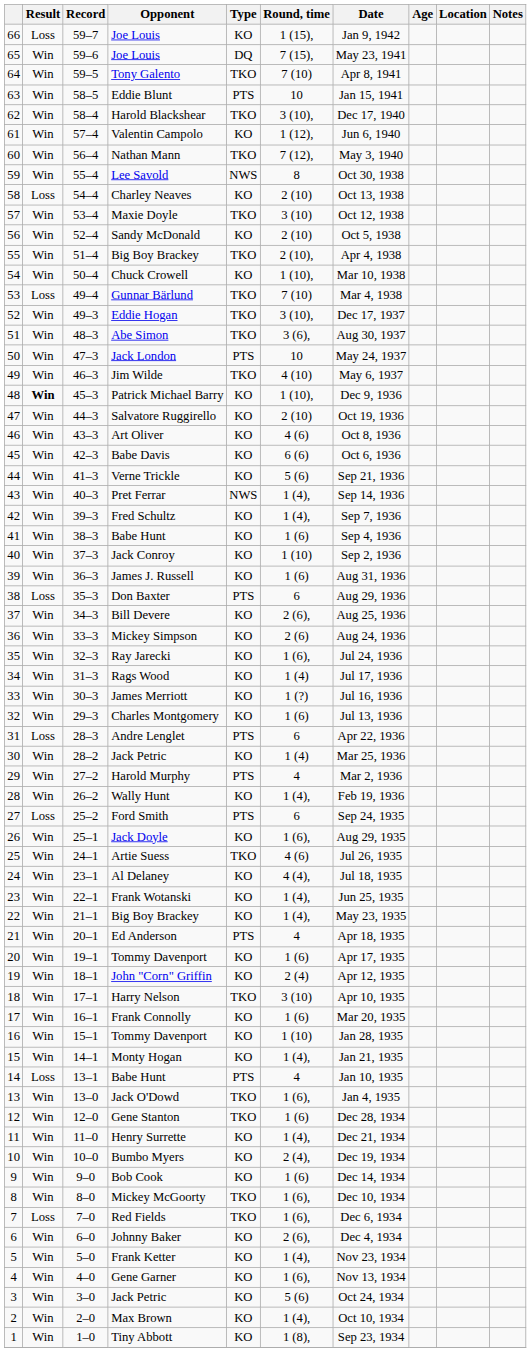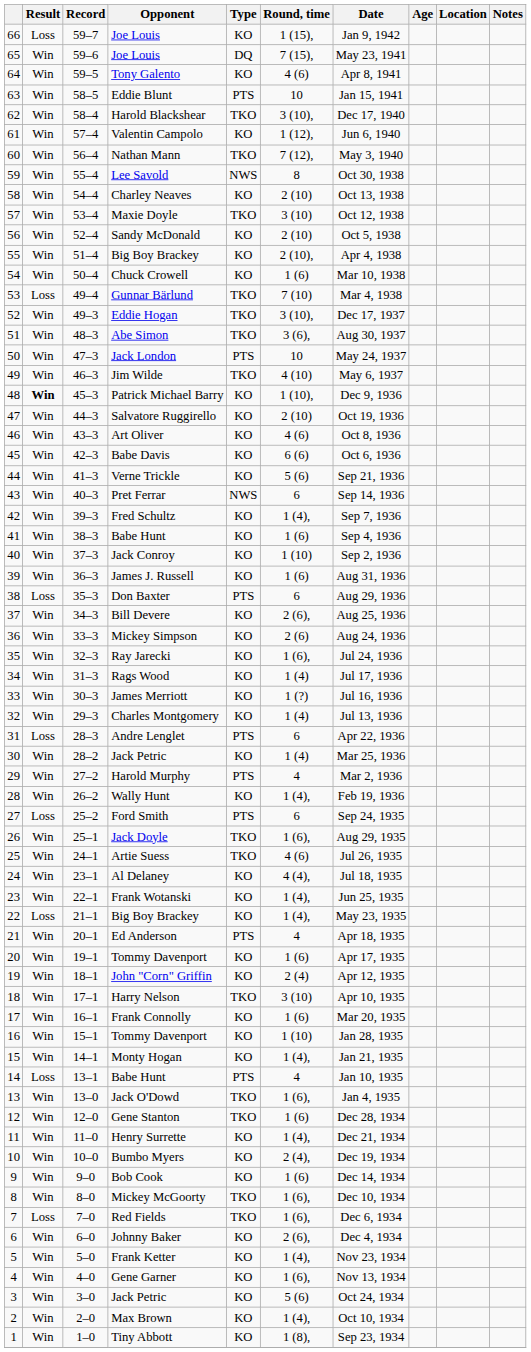 <table class="wikitable mw-collapsible" style="text-align:center">
 <tr>
 <th></th>
 <th>Result</th>
 <th>Record</th>
 <th>Opponent</th>
 <th>Type</th>
 <th>Round, time</th>
 <th>Date</th>
 <th>Age</th>
 <th>Location</th>
 <th>Notes</th>
 </tr>
 <tr>
 <td>66</td>
 <td>Loss</td>
 <td>59–7</td>
 <td align=left><a href='#'>Joe Louis</a></td>
 <td>KO</td>
 <td>1 (15), </td>
 <td>Jan 9, 1942</td>
 <td style="text-align:left;"></td>
 <td style="text-align:left;"></td>
 <td style="text-align:left;"></td>
 </tr>
 <tr>
 <td>65</td>
 <td>Win</td>
 <td>59–6</td>
 <td align=left><a href='#'>Joe Louis</a></td>
 <td>DQ</td>
 <td>7 (15), </td>
 <td>May 23, 1941</td>
 <td style="text-align:left;"></td>
 <td style="text-align:left;"></td>
 <td style="text-align:left;"></td>
 </tr>
 <tr>
 <td>64</td>
 <td>Win</td>
 <td>59–5</td>
 <td align=left><a href='#'>Tony Galento</a></td>
-<td>TKO</td>
-<td>7 (10)</td>
+<td>KO</td>
+<td>4 (6)</td>
 <td>Apr 8, 1941</td>
 <td style="text-align:left;"></td>
 <td style="text-align:left;"></td>
 <td></td>
 </tr>
 <tr>
 <td>63</td>
 <td>Win</td>
 <td>58–5</td>
 <td align=left>Eddie Blunt</td>
 <td>PTS</td>
 <td>10</td>
 <td>Jan 15, 1941</td>
 <td style="text-align:left;"></td>
 <td style="text-align:left;"></td>
 <td></td>
 </tr>
 <tr>
 <td>62</td>
 <td>Win</td>
 <td>58–4</td>
 <td align=left>Harold Blackshear</td>
 <td>TKO</td>
 <td>3 (10), </td>
 <td>Dec 17, 1940</td>
 <td style="text-align:left;"></td>
 <td style="text-align:left;"></td>
 <td></td>
 </tr>
 <tr>
 <td>61</td>
 <td>Win</td>
 <td>57–4</td>
 <td align=left>Valentin Campolo</td>
 <td>KO</td>
 <td>1 (12), </td>
 <td>Jun 6, 1940</td>
 <td style="text-align:left;"></td>
 <td style="text-align:left;"></td>
 <td></td>
 </tr>
 <tr>
 <td>60</td>
 <td>Win</td>
 <td>56–4</td>
 <td align=left>Nathan Mann</td>
 <td>TKO</td>
 <td>7 (12), </td>
 <td>May 3, 1940</td>
 <td style="text-align:left;"></td>
 <td style="text-align:left;"></td>
 <td></td>
 </tr>
 <tr>
 <td>59</td>
 <td>Win</td>
 <td>55–4</td>
 <td align=left><a href='#'>Lee Savold</a></td>
 <td>NWS</td>
 <td>8</td>
 <td>Oct 30, 1938</td>
 <td style="text-align:left;"></td>
 <td style="text-align:left;"></td>
 <td></td>
 </tr>
 <tr>
 <td>58</td>
-<td>Loss</td>
+<td>Win</td>
 <td>54–4</td>
 <td align=left>Charley Neaves</td>
 <td>KO</td>
 <td>2 (10)</td>
 <td>Oct 13, 1938</td>
 <td style="text-align:left;"></td>
 <td style="text-align:left;"></td>
 <td></td>
 </tr>
 <tr>
 <td>57</td>
 <td>Win</td>
 <td>53–4</td>
 <td align=left>Maxie Doyle</td>
 <td>TKO</td>
 <td>3 (10)</td>
 <td>Oct 12, 1938</td>
 <td style="text-align:left;"></td>
 <td style="text-align:left;"></td>
 <td></td>
 </tr>
 <tr>
 <td>56</td>
 <td>Win</td>
 <td>52–4</td>
 <td align=left>Sandy McDonald</td>
 <td>KO</td>
 <td>2 (10)</td>
 <td>Oct 5, 1938</td>
 <td style="text-align:left;"></td>
 <td style="text-align:left;"></td>
 <td></td>
 </tr>
 <tr>
 <td>55</td>
 <td>Win</td>
 <td>51–4</td>
 <td align=left>Big Boy Brackey</td>
-<td>TKO</td>
+<td>KO</td>
 <td>2 (10), </td>
 <td>Apr 4, 1938</td>
 <td style="text-align:left;"></td>
 <td style="text-align:left;"></td>
 <td></td>
 </tr>
 <tr>
 <td>54</td>
 <td>Win</td>
 <td>50–4</td>
 <td align=left>Chuck Crowell</td>
 <td>KO</td>
-<td>1 (10), </td>
+<td>1 (6)</td>
 <td>Mar 10, 1938</td>
 <td style="text-align:left;"></td>
 <td style="text-align:left;"></td>
 <td></td>
 </tr>
 <tr>
 <td>53</td>
 <td>Loss</td>
 <td>49–4</td>
 <td align=left><a href='#'>Gunnar Bärlund</a></td>
 <td>TKO</td>
 <td>7 (10)</td>
 <td>Mar 4, 1938</td>
 <td style="text-align:left;"></td>
 <td style="text-align:left;"></td>
 <td></td>
 </tr>
 <tr>
 <td>52</td>
 <td>Win</td>
 <td>49–3</td>
 <td align=left><a href='#'>Eddie Hogan</a></td>
 <td>TKO</td>
 <td>3 (10), </td>
 <td>Dec 17, 1937</td>
 <td style="text-align:left;"></td>
 <td style="text-align:left;"></td>
 <td></td>
 </tr>
 <tr>
 <td>51</td>
 <td>Win</td>
 <td>48–3</td>
 <td align=left><a href='#'>Abe Simon</a></td>
 <td>TKO</td>
 <td>3 (6), </td>
 <td>Aug 30, 1937</td>
 <td style="text-align:left;"></td>
 <td style="text-align:left;"></td>
 <td></td>
 </tr>
 <tr>
 <td>50</td>
 <td>Win</td>
 <td>47–3</td>
 <td align=left><a href='#'>Jack London</a></td>
 <td>PTS</td>
 <td>10</td>
 <td>May 24, 1937</td>
 <td style="text-align:left;"></td>
 <td style="text-align:left;"></td>
 <td></td>
 </tr>
 <tr>
 <td>49</td>
 <td>Win</td>
 <td>46–3</td>
 <td align=left>Jim Wilde</td>
 <td>TKO</td>
 <td>4 (10)</td>
 <td>May 6, 1937</td>
 <td style="text-align:left;"></td>
 <td style="text-align:left;"></td>
 <td></td>
 </tr>
 <tr>
 <td>48</td>
 <td><strong>Win</strong></td>
 <td>45–3</td>
 <td align=left>Patrick Michael Barry</td>
 <td>KO</td>
 <td>1 (10), </td>
 <td>Dec 9, 1936</td>
 <td style="text-align:left;"></td>
 <td style="text-align:left;"></td>
 <td></td>
 </tr>
 <tr>
 <td>47</td>
 <td>Win</td>
 <td>44–3</td>
 <td align=left>Salvatore Ruggirello</td>
 <td>KO</td>
 <td>2 (10)</td>
 <td>Oct 19, 1936</td>
 <td style="text-align:left;"></td>
 <td style="text-align:left;"></td>
 <td></td>
 </tr>
 <tr>
 <td>46</td>
 <td>Win</td>
 <td>43–3</td>
 <td align=left>Art Oliver</td>
 <td>KO</td>
 <td>4 (6)</td>
 <td>Oct 8, 1936</td>
 <td style="text-align:left;"></td>
 <td style="text-align:left;"></td>
 <td></td>
 </tr>
 <tr>
 <td>45</td>
 <td>Win</td>
 <td>42–3</td>
 <td align=left>Babe Davis</td>
 <td>KO</td>
 <td>6 (6)</td>
 <td>Oct 6, 1936</td>
 <td style="text-align:left;"></td>
 <td style="text-align:left;"></td>
 <td></td>
 </tr>
 <tr>
 <td>44</td>
 <td>Win</td>
 <td>41–3</td>
 <td align=left>Verne Trickle</td>
 <td>KO</td>
 <td>5 (6)</td>
 <td>Sep 21, 1936</td>
 <td style="text-align:left;"></td>
 <td style="text-align:left;"></td>
 <td></td>
 </tr>
 <tr>
 <td>43</td>
 <td>Win</td>
 <td>40–3</td>
 <td align=left>Pret Ferrar</td>
 <td>NWS</td>
-<td>1 (4), </td>
+<td>6</td>
 <td>Sep 14, 1936</td>
 <td style="text-align:left;"></td>
 <td style="text-align:left;"></td>
 <td></td>
 </tr>
 <tr>
 <td>42</td>
 <td>Win</td>
 <td>39–3</td>
 <td align=left>Fred Schultz</td>
 <td>KO</td>
 <td>1 (4), </td>
 <td>Sep 7, 1936</td>
 <td style="text-align:left;"></td>
 <td style="text-align:left;"></td>
 <td></td>
 </tr>
 <tr>
 <td>41</td>
 <td>Win</td>
 <td>38–3</td>
 <td align=left>Babe Hunt</td>
 <td>KO</td>
 <td>1 (6)</td>
 <td>Sep 4, 1936</td>
 <td style="text-align:left;"></td>
 <td style="text-align:left;"></td>
 <td></td>
 </tr>
 <tr>
 <td>40</td>
 <td>Win</td>
 <td>37–3</td>
 <td align=left>Jack Conroy</td>
 <td>KO</td>
 <td>1 (10)</td>
 <td>Sep 2, 1936</td>
 <td style="text-align:left;"></td>
 <td style="text-align:left;"></td>
 <td></td>
 </tr>
 <tr>
 <td>39</td>
 <td>Win</td>
 <td>36–3</td>
 <td align=left>James J. Russell</td>
 <td>KO</td>
 <td>1 (6)</td>
 <td>Aug 31, 1936</td>
 <td style="text-align:left;"></td>
 <td style="text-align:left;"></td>
 <td></td>
 </tr>
 <tr>
 <td>38</td>
 <td>Loss</td>
 <td>35–3</td>
 <td align=left>Don Baxter</td>
 <td>PTS</td>
 <td>6</td>
 <td>Aug 29, 1936</td>
 <td style="text-align:left;"></td>
 <td style="text-align:left;"></td>
 <td></td>
 </tr>
 <tr>
 <td>37</td>
 <td>Win</td>
 <td>34–3</td>
 <td align=left>Bill Devere</td>
 <td>KO</td>
 <td>2 (6), </td>
 <td>Aug 25, 1936</td>
 <td style="text-align:left;"></td>
 <td style="text-align:left;"></td>
 <td></td>
 </tr>
 <tr>
 <td>36</td>
 <td>Win</td>
 <td>33–3</td>
 <td align=left>Mickey Simpson</td>
 <td>KO</td>
 <td>2 (6)</td>
 <td>Aug 24, 1936</td>
 <td style="text-align:left;"></td>
 <td style="text-align:left;"></td>
 <td></td>
 </tr>
 <tr>
 <td>35</td>
 <td>Win</td>
 <td>32–3</td>
 <td align=left>Ray Jarecki</td>
 <td>KO</td>
 <td>1 (6), </td>
 <td>Jul 24, 1936</td>
 <td style="text-align:left;"></td>
 <td style="text-align:left;"></td>
 <td></td>
 </tr>
 <tr>
 <td>34</td>
 <td>Win</td>
 <td>31–3</td>
 <td align=left>Rags Wood</td>
 <td>KO</td>
 <td>1 (4)</td>
 <td>Jul 17, 1936</td>
 <td style="text-align:left;"></td>
 <td style="text-align:left;"></td>
 <td></td>
 </tr>
 <tr>
 <td>33</td>
 <td>Win</td>
 <td>30–3</td>
 <td align=left>James Merriott</td>
 <td>KO</td>
 <td>1 (?)</td>
 <td>Jul 16, 1936</td>
 <td style="text-align:left;"></td>
 <td style="text-align:left;"></td>
 <td></td>
 </tr>
 <tr>
 <td>32</td>
 <td>Win</td>
 <td>29–3</td>
 <td align=left>Charles Montgomery</td>
 <td>KO</td>
-<td>1 (6)</td>
+<td>1 (4)</td>
 <td>Jul 13, 1936</td>
 <td style="text-align:left;"></td>
 <td style="text-align:left;"></td>
 <td></td>
 </tr>
 <tr>
 <td>31</td>
 <td>Loss</td>
 <td>28–3</td>
 <td align=left>Andre Lenglet</td>
 <td>PTS</td>
 <td>6</td>
 <td>Apr 22, 1936</td>
 <td style="text-align:left;"></td>
 <td style="text-align:left;"></td>
 <td></td>
 </tr>
 <tr>
 <td>30</td>
 <td>Win</td>
 <td>28–2</td>
 <td align=left>Jack Petric</td>
 <td>KO</td>
 <td>1 (4)</td>
 <td>Mar 25, 1936</td>
 <td style="text-align:left;"></td>
 <td style="text-align:left;"></td>
 <td></td>
 </tr>
 <tr>
 <td>29</td>
 <td>Win</td>
 <td>27–2</td>
 <td align=left>Harold Murphy</td>
 <td>PTS</td>
 <td>4</td>
 <td>Mar 2, 1936</td>
 <td style="text-align:left;"></td>
 <td style="text-align:left;"></td>
 <td></td>
 </tr>
 <tr>
 <td>28</td>
 <td>Win</td>
 <td>26–2</td>
 <td align=left>Wally Hunt</td>
 <td>KO</td>
 <td>1 (4), </td>
 <td>Feb 19, 1936</td>
 <td style="text-align:left;"></td>
 <td style="text-align:left;"></td>
 <td></td>
 </tr>
 <tr>
 <td>27</td>
 <td>Loss</td>
 <td>25–2</td>
 <td align=left>Ford Smith</td>
 <td>PTS</td>
 <td>6</td>
 <td>Sep 24, 1935</td>
 <td style="text-align:left;"></td>
 <td style="text-align:left;"></td>
 <td></td>
 </tr>
 <tr>
 <td>26</td>
 <td>Win</td>
 <td>25–1</td>
 <td align=left><a href='#'>Jack Doyle</a></td>
-<td>KO</td>
+<td>TKO</td>
 <td>1 (6), </td>
 <td>Aug 29, 1935</td>
 <td style="text-align:left;"></td>
 <td style="text-align:left;"></td>
 <td></td>
 </tr>
 <tr>
 <td>25</td>
 <td>Win</td>
 <td>24–1</td>
 <td align=left>Artie Suess</td>
 <td>TKO</td>
 <td>4 (6)</td>
 <td>Jul 26, 1935</td>
 <td style="text-align:left;"></td>
 <td style="text-align:left;"></td>
 <td></td>
 </tr>
 <tr>
 <td>24</td>
 <td>Win</td>
 <td>23–1</td>
 <td align=left>Al Delaney</td>
 <td>KO</td>
 <td>4 (4), </td>
 <td>Jul 18, 1935</td>
 <td style="text-align:left;"></td>
 <td style="text-align:left;"></td>
 <td></td>
 </tr>
 <tr>
 <td>23</td>
 <td>Win</td>
 <td>22–1</td>
 <td align=left>Frank Wotanski</td>
 <td>KO</td>
 <td>1 (4), </td>
 <td>Jun 25, 1935</td>
 <td style="text-align:left;"></td>
 <td style="text-align:left;"></td>
 <td></td>
 </tr>
 <tr>
 <td>22</td>
-<td>Win</td>
+<td>Loss</td>
 <td>21–1</td>
 <td align=left>Big Boy Brackey</td>
 <td>KO</td>
 <td>1 (4), </td>
 <td>May 23, 1935</td>
 <td style="text-align:left;"></td>
 <td style="text-align:left;"></td>
 <td></td>
 </tr>
 <tr>
 <td>21</td>
 <td>Win</td>
 <td>20–1</td>
 <td align=left>Ed Anderson</td>
 <td>PTS</td>
 <td>4</td>
 <td>Apr 18, 1935</td>
 <td style="text-align:left;"></td>
 <td style="text-align:left;"></td>
 <td></td>
 </tr>
 <tr>
 <td>20</td>
 <td>Win</td>
 <td>19–1</td>
 <td align=left>Tommy Davenport</td>
 <td>KO</td>
 <td>1 (6)</td>
 <td>Apr 17, 1935</td>
 <td style="text-align:left;"></td>
 <td style="text-align:left;"></td>
 <td></td>
 </tr>
 <tr>
 <td>19</td>
 <td>Win</td>
 <td>18–1</td>
 <td align=left><a href='#'>John "Corn" Griffin</a></td>
 <td>KO</td>
 <td>2 (4)</td>
 <td>Apr 12, 1935</td>
 <td style="text-align:left;"></td>
 <td style="text-align:left;"></td>
 <td></td>
 </tr>
 <tr>
 <td>18</td>
 <td>Win</td>
 <td>17–1</td>
 <td align=left>Harry Nelson</td>
 <td>TKO</td>
 <td>3 (10)</td>
 <td>Apr 10, 1935</td>
 <td style="text-align:left;"></td>
 <td style="text-align:left;"></td>
 <td></td>
 </tr>
 <tr>
 <td>17</td>
 <td>Win</td>
 <td>16–1</td>
 <td align=left>Frank Connolly</td>
 <td>KO</td>
 <td>1 (6)</td>
 <td>Mar 20, 1935</td>
 <td style="text-align:left;"></td>
 <td style="text-align:left;"></td>
 <td></td>
 </tr>
 <tr>
 <td>16</td>
 <td>Win</td>
 <td>15–1</td>
 <td align=left>Tommy Davenport</td>
 <td>KO</td>
 <td>1 (10)</td>
 <td>Jan 28, 1935</td>
 <td style="text-align:left;"></td>
 <td style="text-align:left;"></td>
 <td></td>
 </tr>
 <tr>
 <td>15</td>
 <td>Win</td>
 <td>14–1</td>
 <td align=left>Monty Hogan</td>
 <td>KO</td>
 <td>1 (4), </td>
 <td>Jan 21, 1935</td>
 <td style="text-align:left;"></td>
 <td style="text-align:left;"></td>
 <td></td>
 </tr>
 <tr>
 <td>14</td>
 <td>Loss</td>
 <td>13–1</td>
 <td align=left>Babe Hunt</td>
 <td>PTS</td>
 <td>4</td>
 <td>Jan 10, 1935</td>
 <td style="text-align:left;"></td>
 <td style="text-align:left;"></td>
 <td></td>
 </tr>
 <tr>
 <td>13</td>
 <td>Win</td>
 <td>13–0</td>
 <td align=left>Jack O'Dowd</td>
 <td>TKO</td>
 <td>1 (6), </td>
 <td>Jan 4, 1935</td>
 <td style="text-align:left;"></td>
 <td style="text-align:left;"></td>
 <td></td>
 </tr>
 <tr>
 <td>12</td>
 <td>Win</td>
 <td>12–0</td>
 <td align=left>Gene Stanton</td>
 <td>TKO</td>
 <td>1 (6)</td>
 <td>Dec 28, 1934</td>
 <td style="text-align:left;"></td>
 <td style="text-align:left;"></td>
 <td></td>
 </tr>
 <tr>
 <td>11</td>
 <td>Win</td>
 <td>11–0</td>
 <td align=left>Henry Surrette</td>
 <td>KO</td>
 <td>1 (4), </td>
 <td>Dec 21, 1934</td>
 <td style="text-align:left;"></td>
 <td style="text-align:left;"></td>
 <td></td>
 </tr>
 <tr>
 <td>10</td>
 <td>Win</td>
 <td>10–0</td>
 <td align=left>Bumbo Myers</td>
 <td>KO</td>
 <td>2 (4), </td>
 <td>Dec 19, 1934</td>
 <td style="text-align:left;"></td>
 <td style="text-align:left;"></td>
 <td></td>
 </tr>
 <tr>
 <td>9</td>
 <td>Win</td>
 <td>9–0</td>
 <td align=left>Bob Cook</td>
 <td>KO</td>
 <td>1 (6)</td>
 <td>Dec 14, 1934</td>
 <td style="text-align:left;"></td>
 <td style="text-align:left;"></td>
 <td></td>
 </tr>
 <tr>
 <td>8</td>
 <td>Win</td>
 <td>8–0</td>
 <td align=left>Mickey McGoorty</td>
 <td>TKO</td>
 <td>1 (6), </td>
 <td>Dec 10, 1934</td>
 <td style="text-align:left;"></td>
 <td style="text-align:left;"></td>
 <td></td>
 </tr>
 <tr>
 <td>7</td>
 <td>Loss</td>
 <td>7–0</td>
 <td align=left>Red Fields</td>
 <td>TKO</td>
 <td>1 (6), </td>
 <td>Dec 6, 1934</td>
 <td style="text-align:left;"></td>
 <td style="text-align:left;"></td>
 <td></td>
 </tr>
 <tr>
 <td>6</td>
 <td>Win</td>
 <td>6–0</td>
 <td align=left>Johnny Baker</td>
 <td>KO</td>
 <td>2 (6), </td>
 <td>Dec 4, 1934</td>
 <td style="text-align:left;"></td>
 <td style="text-align:left;"></td>
 <td></td>
 </tr>
 <tr>
 <td>5</td>
 <td>Win</td>
 <td>5–0</td>
 <td align=left>Frank Ketter</td>
 <td>KO</td>
 <td>1 (4), </td>
 <td>Nov 23, 1934</td>
 <td style="text-align:left;"></td>
 <td style="text-align:left;"></td>
 <td></td>
 </tr>
 <tr>
 <td>4</td>
 <td>Win</td>
 <td>4–0</td>
 <td align=left>Gene Garner</td>
 <td>KO</td>
 <td>1 (6), </td>
 <td>Nov 13, 1934</td>
 <td style="text-align:left;"></td>
 <td style="text-align:left;"></td>
 <td></td>
 </tr>
 <tr>
 <td>3</td>
 <td>Win</td>
 <td>3–0</td>
 <td align=left>Jack Petric</td>
 <td>KO</td>
 <td>5 (6)</td>
 <td>Oct 24, 1934</td>
 <td style="text-align:left;"></td>
 <td style="text-align:left;"></td>
 <td></td>
 </tr>
 <tr>
 <td>2</td>
 <td>Win</td>
 <td>2–0</td>
 <td align=left>Max Brown</td>
 <td>KO</td>
 <td>1 (4), </td>
 <td>Oct 10, 1934</td>
 <td style="text-align:left;"></td>
 <td style="text-align:left;"></td>
 <td></td>
 </tr>
 <tr>
 <td>1</td>
 <td>Win</td>
 <td>1–0</td>
 <td align=left>Tiny Abbott</td>
 <td>KO</td>
 <td>1 (8), </td>
 <td>Sep 23, 1934</td>
 <td style="text-align:left;"></td>
 <td style="text-align:left;"></td>
 <td></td>
 </tr>
 <tr>
 </tr>
 </table>
